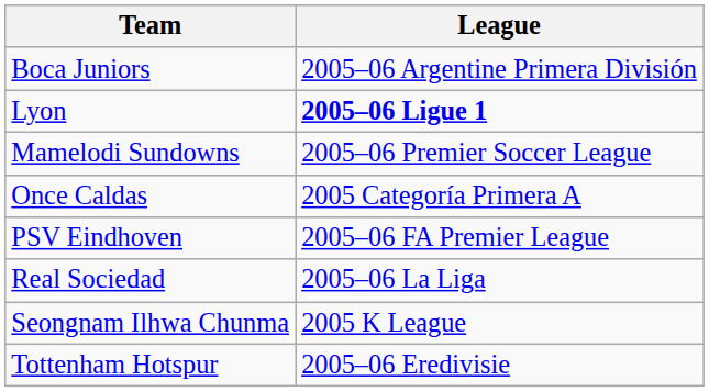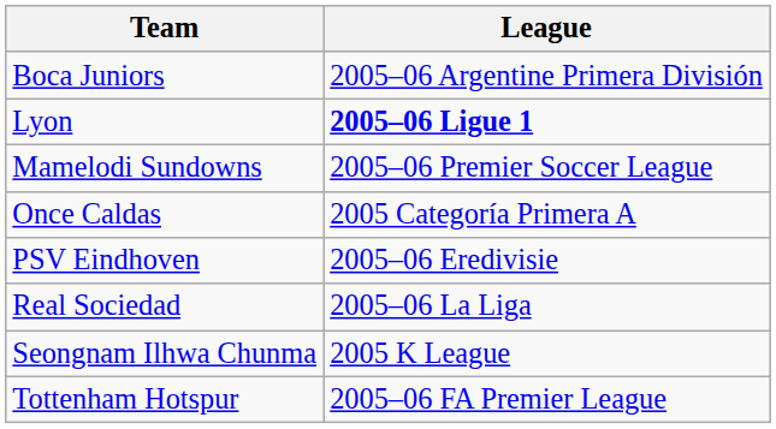 <table class="wikitable">
 <tr>
 <th>Team</th>
 <th>League</th>
 </tr>
 <tr>
 <td> <a href='#'>Boca Juniors</a></td>
 <td><a href='#'>2005–06 Argentine Primera División</a></td>
 </tr>
 <tr>
 <td> <a href='#'>Lyon</a></td>
 <td><strong><a href='#'>2005–06 Ligue 1</a></strong></td>
 </tr>
 <tr>
 <td> <a href='#'>Mamelodi Sundowns</a></td>
 <td><a href='#'>2005–06 Premier Soccer League</a></td>
 </tr>
 <tr>
 <td> <a href='#'>Once Caldas</a></td>
 <td><a href='#'>2005 Categoría Primera A</a></td>
 </tr>
 <tr>
 <td> <a href='#'>PSV Eindhoven</a></td>
-<td><a href='#'>2005–06 FA Premier League</a></td>
+<td><a href='#'>2005–06 Eredivisie</a></td>
 </tr>
 <tr>
 <td> <a href='#'>Real Sociedad</a></td>
 <td><a href='#'>2005–06 La Liga</a></td>
 </tr>
 <tr>
 <td> <a href='#'>Seongnam Ilhwa Chunma</a></td>
 <td><a href='#'>2005 K League</a></td>
 </tr>
 <tr>
 <td> <a href='#'>Tottenham Hotspur</a></td>
-<td><a href='#'>2005–06 Eredivisie</a></td>
+<td><a href='#'>2005–06 FA Premier League</a></td>
 </tr>
 </table>
